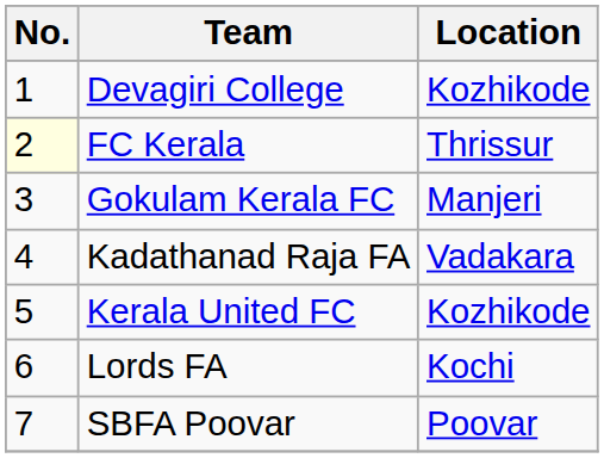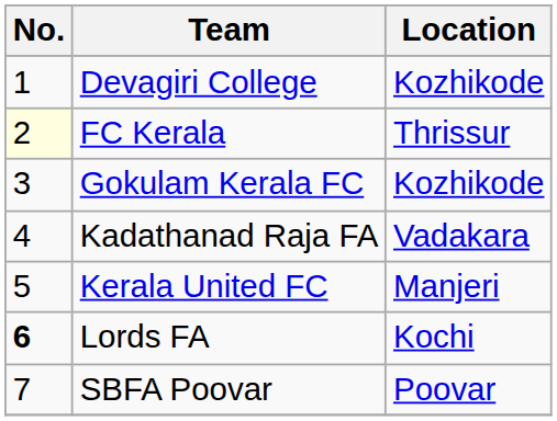 <table class="wikitable">
 <tr>
 <th>No.</th>
 <th>Team</th>
 <th>Location</th>
 </tr>
 <tr>
 <td>1</td>
 <td><a href='#'>Devagiri College</a></td>
 <td><a href='#'>Kozhikode</a></td>
 </tr>
 <tr>
 <td style="background: lightyellow;">2</td>
 <td><a href='#'>FC Kerala</a></td>
 <td><a href='#'>Thrissur</a></td>
 </tr>
 <tr>
 <td>3</td>
 <td><a href='#'>Gokulam Kerala FC</a></td>
-<td><a href='#'>Manjeri</a></td>
+<td><a href='#'>Kozhikode</a></td>
 </tr>
 <tr>
 <td>4</td>
 <td>Kadathanad Raja FA</td>
 <td><a href='#'>Vadakara</a></td>
 </tr>
 <tr>
 <td>5</td>
 <td><a href='#'>Kerala United FC</a></td>
-<td><a href='#'>Kozhikode</a></td>
+<td><a href='#'>Manjeri</a></td>
 </tr>
 <tr>
-<td>6</td>
+<td><strong>6</strong></td>
 <td>Lords FA</td>
 <td><a href='#'>Kochi</a></td>
 </tr>
 <tr>
 <td>7</td>
 <td>SBFA Poovar</td>
 <td><a href='#'>Poovar</a></td>
 </tr>
 <tr>
 </tr>
 </table>
